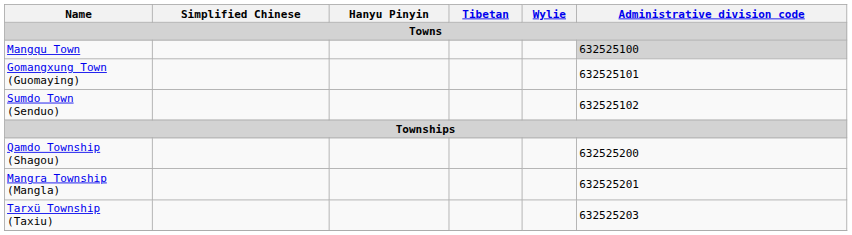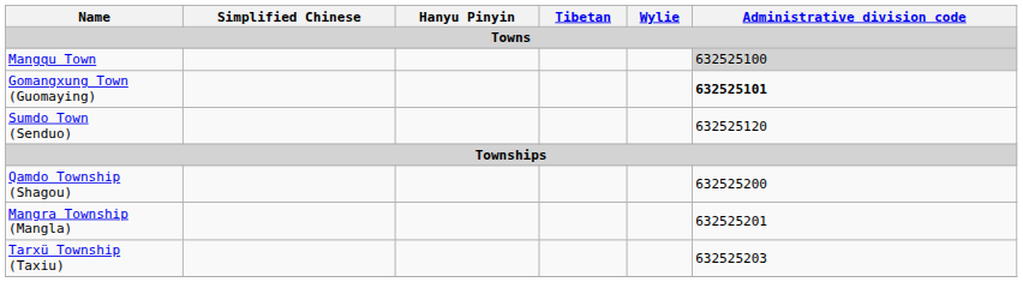 <table class="wikitable" align="center" style="width:50%; border="1">
 <tr>
 <th>Name</th>
 <th>Simplified Chinese</th>
 <th>Hanyu Pinyin</th>
 <th><a href='#'>Tibetan</a></th>
 <th><a href='#'>Wylie</a></th>
 <th><a href='#'>Administrative division code</a></th>
 </tr>
 <tr>
 <td colspan="7"  style="text-align:center; background:#d3d3d3;"><strong>Towns</strong></td>
 </tr>
 <tr --------->
 <td><a href='#'>Mangqu Town</a></td>
 <td></td>
 <td></td>
 <td></td>
 <td></td>
 <td style="background: lightgrey;">632525100</td>
 </tr>
 <tr>
 <td><a href='#'>Gomangxung Town</a><br>(Guomaying)</td>
 <td></td>
 <td></td>
 <td></td>
 <td></td>
-<td>632525101</td>
+<td><strong>632525101</strong></td>
 </tr>
 <tr>
 <td><a href='#'>Sumdo Town</a><br>(Senduo)</td>
 <td></td>
 <td></td>
 <td></td>
 <td></td>
-<td>632525102</td>
+<td>632525120</td>
 </tr>
 <tr>
 <td colspan="7"  style="text-align:center; background:#d3d3d3;"><strong>Townships</strong></td>
 </tr>
 <tr --------->
 <td><a href='#'>Qamdo Township</a><br>(Shagou)</td>
 <td></td>
 <td></td>
 <td></td>
 <td></td>
 <td>632525200</td>
 </tr>
 <tr>
 <td><a href='#'>Mangra Township</a><br>(Mangla)</td>
 <td></td>
 <td></td>
 <td></td>
 <td></td>
 <td>632525201</td>
 </tr>
 <tr>
 <td><a href='#'>Tarxü Township</a><br>(Taxiu)</td>
 <td></td>
 <td></td>
 <td></td>
 <td></td>
 <td>632525203</td>
 </tr>
 <tr>
 </tr>
 </table>
